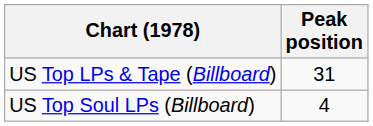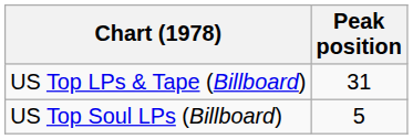 <table class="wikitable plainrowheaders sortable">
 <tr>
 <th scope="col">Chart (1978)</th>
 <th scope="col">Peak<br>position</th>
 </tr>
 <tr>
 <td>US <a href='#'>Top LPs & Tape</a> (<em><a href='#'>Billboard</a></em>)</td>
 <td align="center">31</td>
 </tr>
 <tr>
 <td>US <a href='#'>Top Soul LPs</a> (<em>Billboard</em>)</td>
-<td align="center">4</td>
+<td align="center">5</td>
 </tr>
 </table>
